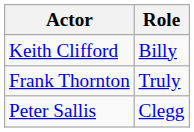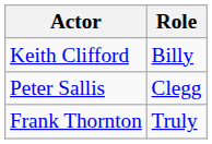 <table class="wikitable">
 <tr>
 <th>Actor</th>
 <th>Role</th>
 </tr>
 <tr>
 <td><a href='#'>Keith Clifford</a></td>
 <td><a href='#'>Billy</a></td>
 </tr>
 <tr>
+<td><a href='#'>Peter Sallis</a></td>
+<td><a href='#'>Clegg</a></td>
+</tr>
+<tr>
 <td><a href='#'>Frank Thornton</a></td>
 <td><a href='#'>Truly</a></td>
 </tr>
-<tr>
-<td><a href='#'>Peter Sallis</a></td>
-<td><a href='#'>Clegg</a></td>
-</tr>
 </table>
